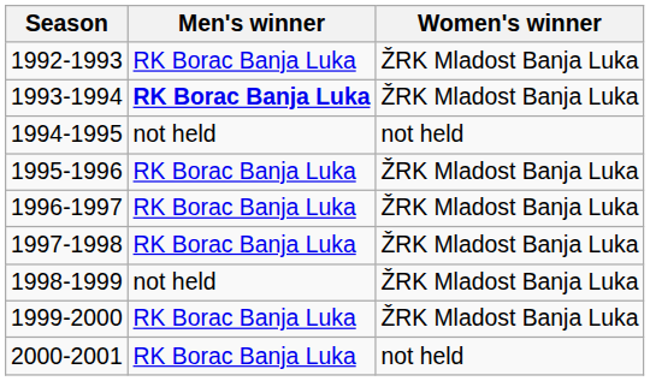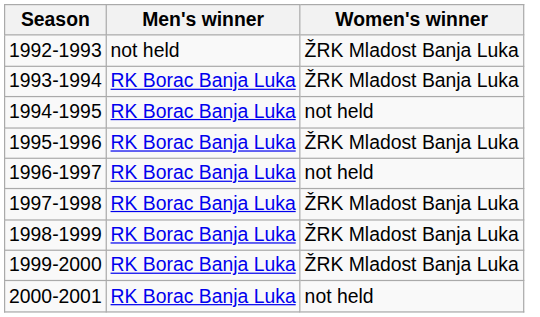 <table class="wikitable">
 <tr>
 <th>Season</th>
 <th>Men's winner</th>
 <th>Women's winner</th>
 </tr>
 <tr>
 <td>1992-1993</td>
+<td>not held</td>
+<td>ŽRK Mladost Banja Luka</td>
+</tr>
+<tr>
+<td>1993-1994</td>
 <td><a href='#'>RK Borac Banja Luka</a></td>
 <td>ŽRK Mladost Banja Luka</td>
 </tr>
 <tr>
-<td>1993-1994</td>
-<td><strong><a href='#'>RK Borac Banja Luka</a></strong></td>
-<td>ŽRK Mladost Banja Luka</td>
-</tr>
-<tr>
 <td>1994-1995</td>
-<td>not held</td>
+<td><a href='#'>RK Borac Banja Luka</a></td>
 <td>not held</td>
 </tr>
 <tr>
 <td>1995-1996</td>
 <td><a href='#'>RK Borac Banja Luka</a></td>
 <td>ŽRK Mladost Banja Luka</td>
 </tr>
 <tr>
 <td>1996-1997</td>
 <td><a href='#'>RK Borac Banja Luka</a></td>
-<td>ŽRK Mladost Banja Luka</td>
+<td>not held</td>
 </tr>
 <tr>
 <td>1997-1998</td>
 <td><a href='#'>RK Borac Banja Luka</a></td>
 <td>ŽRK Mladost Banja Luka</td>
 </tr>
 <tr>
 <td>1998-1999</td>
-<td>not held</td>
+<td><a href='#'>RK Borac Banja Luka</a></td>
 <td>ŽRK Mladost Banja Luka</td>
 </tr>
 <tr>
 <td>1999-2000</td>
 <td><a href='#'>RK Borac Banja Luka</a></td>
 <td>ŽRK Mladost Banja Luka</td>
 </tr>
 <tr>
 <td>2000-2001</td>
 <td><a href='#'>RK Borac Banja Luka</a></td>
 <td>not held</td>
 </tr>
 </table>
